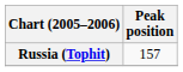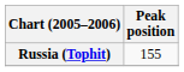 <table class="wikitable sortable plainrowheaders" style="text-align:center">
 <tr>
 <th scope="col">Chart (2005–2006)</th>
 <th scope="col">Peak<br>position</th>
 </tr>
 <tr>
 <th scope="row">Russia (<a href='#'>Tophit</a>)</th>
-<td>157</td>
+<td>155</td>
 </tr>
 <tr>
 </tr>
 <tr>
 </tr>
 </table>
